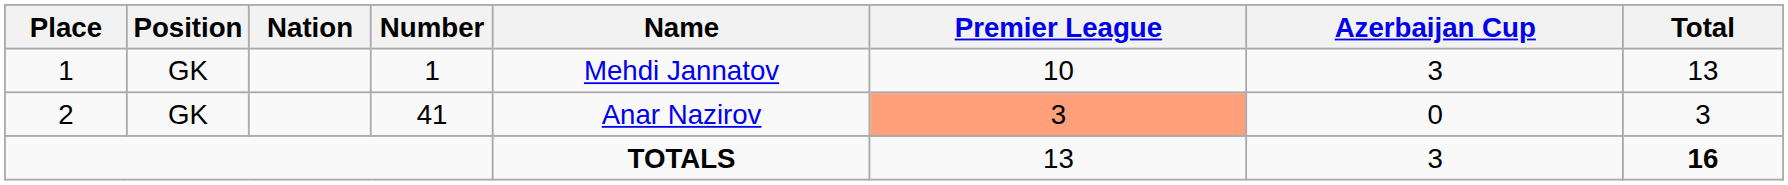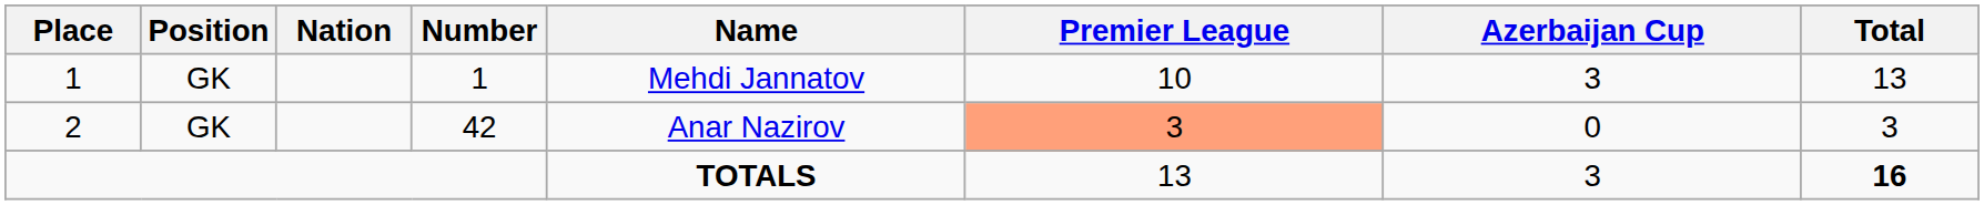 <table class="wikitable" style="font-size: 95%; text-align: center;">
 <tr>
 <th width=60>Place</th>
 <th width=60>Position</th>
 <th width=60>Nation</th>
 <th width=60>Number</th>
 <th width=200>Name</th>
 <th width=200><a href='#'>Premier League</a></th>
 <th width=200><a href='#'>Azerbaijan Cup</a></th>
 <th width=80><strong>Total</strong></th>
 </tr>
 <tr>
 <td>1</td>
 <td>GK</td>
 <td></td>
 <td>1</td>
 <td><a href='#'>Mehdi Jannatov</a></td>
 <td>10</td>
 <td>3</td>
 <td>13</td>
 </tr>
 <tr>
 <td>2</td>
 <td>GK</td>
 <td></td>
-<td>41</td>
+<td>42</td>
 <td><a href='#'>Anar Nazirov</a></td>
 <td style="background: lightsalmon;">3</td>
 <td>0</td>
 <td>3</td>
 </tr>
 <tr>
 <td colspan="4"></td>
 <td><strong>TOTALS</strong></td>
 <td>13</td>
 <td>3</td>
 <td><strong>16</strong></td>
 </tr>
 </table>
